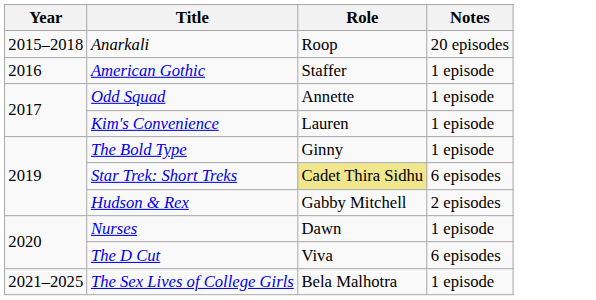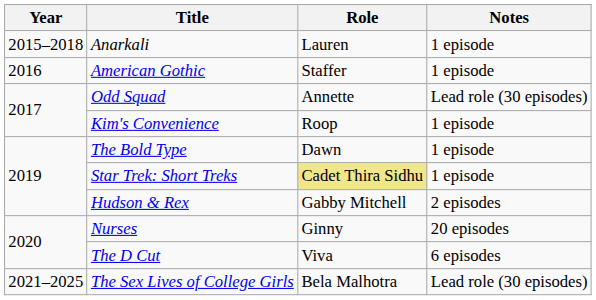 <table class="wikitable sortable">
 <tr>
 <th>Year</th>
 <th>Title</th>
 <th>Role</th>
 <th class="unsortable">Notes</th>
 </tr>
 <tr>
 <td>2015–2018</td>
 <td><em>Anarkali</em></td>
-<td>Roop</td>
-<td>20 episodes</td>
+<td>Lauren</td>
+<td>1 episode</td>
 </tr>
 <tr>
 <td>2016</td>
 <td><em><a href='#'>American Gothic</a></em></td>
 <td>Staffer</td>
 <td>1 episode</td>
 </tr>
 <tr>
 <td rowspan="2">2017</td>
 <td><em><a href='#'>Odd Squad</a></em></td>
 <td>Annette</td>
-<td>1 episode</td>
+<td>Lead role (30 episodes)</td>
 </tr>
 <tr>
 <td><em><a href='#'>Kim's Convenience</a></em></td>
-<td>Lauren</td>
+<td>Roop</td>
 <td>1 episode</td>
 </tr>
 <tr>
 <td rowspan="3">2019</td>
 <td><em><a href='#'>The Bold Type</a></em></td>
-<td>Ginny</td>
+<td>Dawn</td>
 <td>1 episode</td>
 </tr>
 <tr>
 <td><em><a href='#'>Star Trek: Short Treks</a></em></td>
 <td style="background: khaki;">Cadet Thira Sidhu</td>
-<td>6 episodes</td>
+<td>1 episode</td>
 </tr>
 <tr>
 <td><em><a href='#'>Hudson & Rex</a></em></td>
 <td>Gabby Mitchell</td>
 <td>2 episodes</td>
 </tr>
 <tr>
 <td rowspan="2">2020</td>
 <td><em><a href='#'>Nurses</a></em></td>
-<td>Dawn</td>
-<td>1 episode</td>
+<td>Ginny</td>
+<td>20 episodes</td>
 </tr>
 <tr>
 <td><em><a href='#'>The D Cut</a></em></td>
 <td>Viva</td>
 <td>6 episodes</td>
 </tr>
 <tr>
 <td>2021–2025</td>
 <td><em><a href='#'>The Sex Lives of College Girls</a></em></td>
 <td>Bela Malhotra</td>
-<td>1 episode</td>
+<td>Lead role (30 episodes)</td>
 </tr>
 </table>
